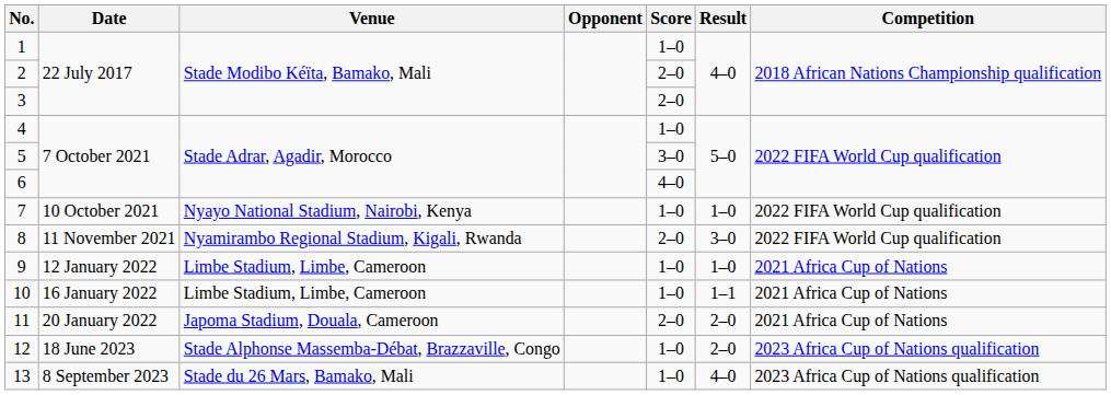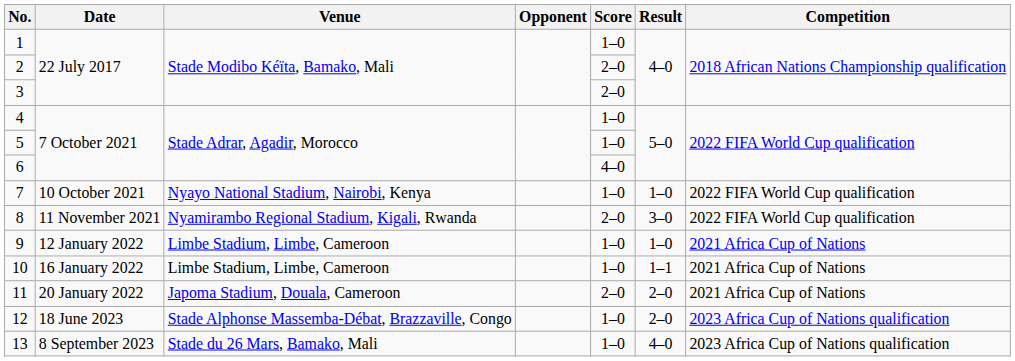 <table class="wikitable sortable">
 <tr>
 <th scope="col">No.</th>
 <th scope="col">Date</th>
 <th scope="col">Venue</th>
 <th scope="col">Opponent</th>
 <th scope="col">Score</th>
 <th scope="col">Result</th>
 <th scope="col">Competition</th>
 </tr>
 <tr>
 <td align="center">1</td>
 <td rowspan="3">22 July 2017</td>
 <td rowspan="3"><a href='#'>Stade Modibo Kéïta</a>, <a href='#'>Bamako</a>, Mali</td>
 <td rowspan="3"></td>
 <td align="center">1–0</td>
 <td rowspan="3" style="text-align:center">4–0</td>
 <td rowspan="3"><a href='#'>2018 African Nations Championship qualification</a></td>
 </tr>
 <tr>
 <td align="center">2</td>
 <td align="center">2–0</td>
 </tr>
 <tr>
 <td align="center">3</td>
 <td align="center">2–0</td>
 </tr>
 <tr>
 <td align="center">4</td>
 <td rowspan="3">7 October 2021</td>
 <td rowspan="3"><a href='#'>Stade Adrar</a>, <a href='#'>Agadir</a>, Morocco</td>
 <td rowspan="3"></td>
 <td align="center">1–0</td>
 <td rowspan="3" style="text-align:center">5–0</td>
 <td rowspan="3"><a href='#'>2022 FIFA World Cup qualification</a></td>
 </tr>
 <tr>
 <td align="center">5</td>
-<td align="center">3–0</td>
+<td align="center">1–0</td>
 </tr>
 <tr>
 <td align="center">6</td>
 <td align="center">4–0</td>
 </tr>
 <tr>
 <td align="center">7</td>
 <td>10 October 2021</td>
 <td><a href='#'>Nyayo National Stadium</a>, <a href='#'>Nairobi</a>, Kenya</td>
 <td></td>
 <td align="center">1–0</td>
 <td align="center">1–0</td>
 <td>2022 FIFA World Cup qualification</td>
 </tr>
 <tr>
 <td align="center">8</td>
 <td>11 November 2021</td>
 <td><a href='#'>Nyamirambo Regional Stadium</a>, <a href='#'>Kigali</a>, Rwanda</td>
 <td></td>
 <td align="center">2–0</td>
 <td align="center">3–0</td>
 <td>2022 FIFA World Cup qualification</td>
 </tr>
 <tr>
 <td align="center">9</td>
 <td>12 January 2022</td>
 <td><a href='#'>Limbe Stadium</a>, <a href='#'>Limbe</a>, Cameroon</td>
 <td></td>
 <td align="center">1–0</td>
 <td align="center">1–0</td>
 <td><a href='#'>2021 Africa Cup of Nations</a></td>
 </tr>
 <tr>
 <td align="center">10</td>
 <td>16 January 2022</td>
 <td>Limbe Stadium, Limbe, Cameroon</td>
 <td></td>
 <td align="center">1–0</td>
 <td align="center">1–1</td>
 <td>2021 Africa Cup of Nations</td>
 </tr>
 <tr>
 <td align="center">11</td>
 <td>20 January 2022</td>
 <td><a href='#'>Japoma Stadium</a>, <a href='#'>Douala</a>, Cameroon</td>
 <td></td>
 <td align="center">2–0</td>
 <td align="center">2–0</td>
 <td>2021 Africa Cup of Nations</td>
 </tr>
 <tr>
 <td align="center">12</td>
 <td>18 June 2023</td>
 <td><a href='#'>Stade Alphonse Massemba-Débat</a>, <a href='#'>Brazzaville</a>, Congo</td>
 <td></td>
 <td align="center">1–0</td>
 <td align="center">2–0</td>
 <td><a href='#'>2023 Africa Cup of Nations qualification</a></td>
 </tr>
 <tr>
 <td align="center">13</td>
 <td>8 September 2023</td>
 <td><a href='#'>Stade du 26 Mars</a>, <a href='#'>Bamako</a>, Mali</td>
 <td></td>
 <td align="center">1–0</td>
 <td align="center">4–0</td>
 <td>2023 Africa Cup of Nations qualification</td>
 </tr>
 </table>
